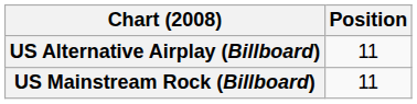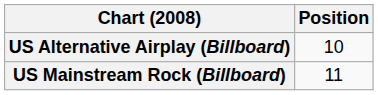 <table class="wikitable sortable plainrowheaders" style="text-align:center">
 <tr>
 <th scope="col">Chart (2008)</th>
 <th scope="col">Position</th>
 </tr>
 <tr>
 <th scope="row">US Alternative Airplay (<em>Billboard</em>)</th>
-<td>11</td>
+<td>10</td>
 </tr>
 <tr>
 <th scope="row">US Mainstream Rock (<em>Billboard</em>)</th>
 <td>11</td>
 </tr>
 </table>
